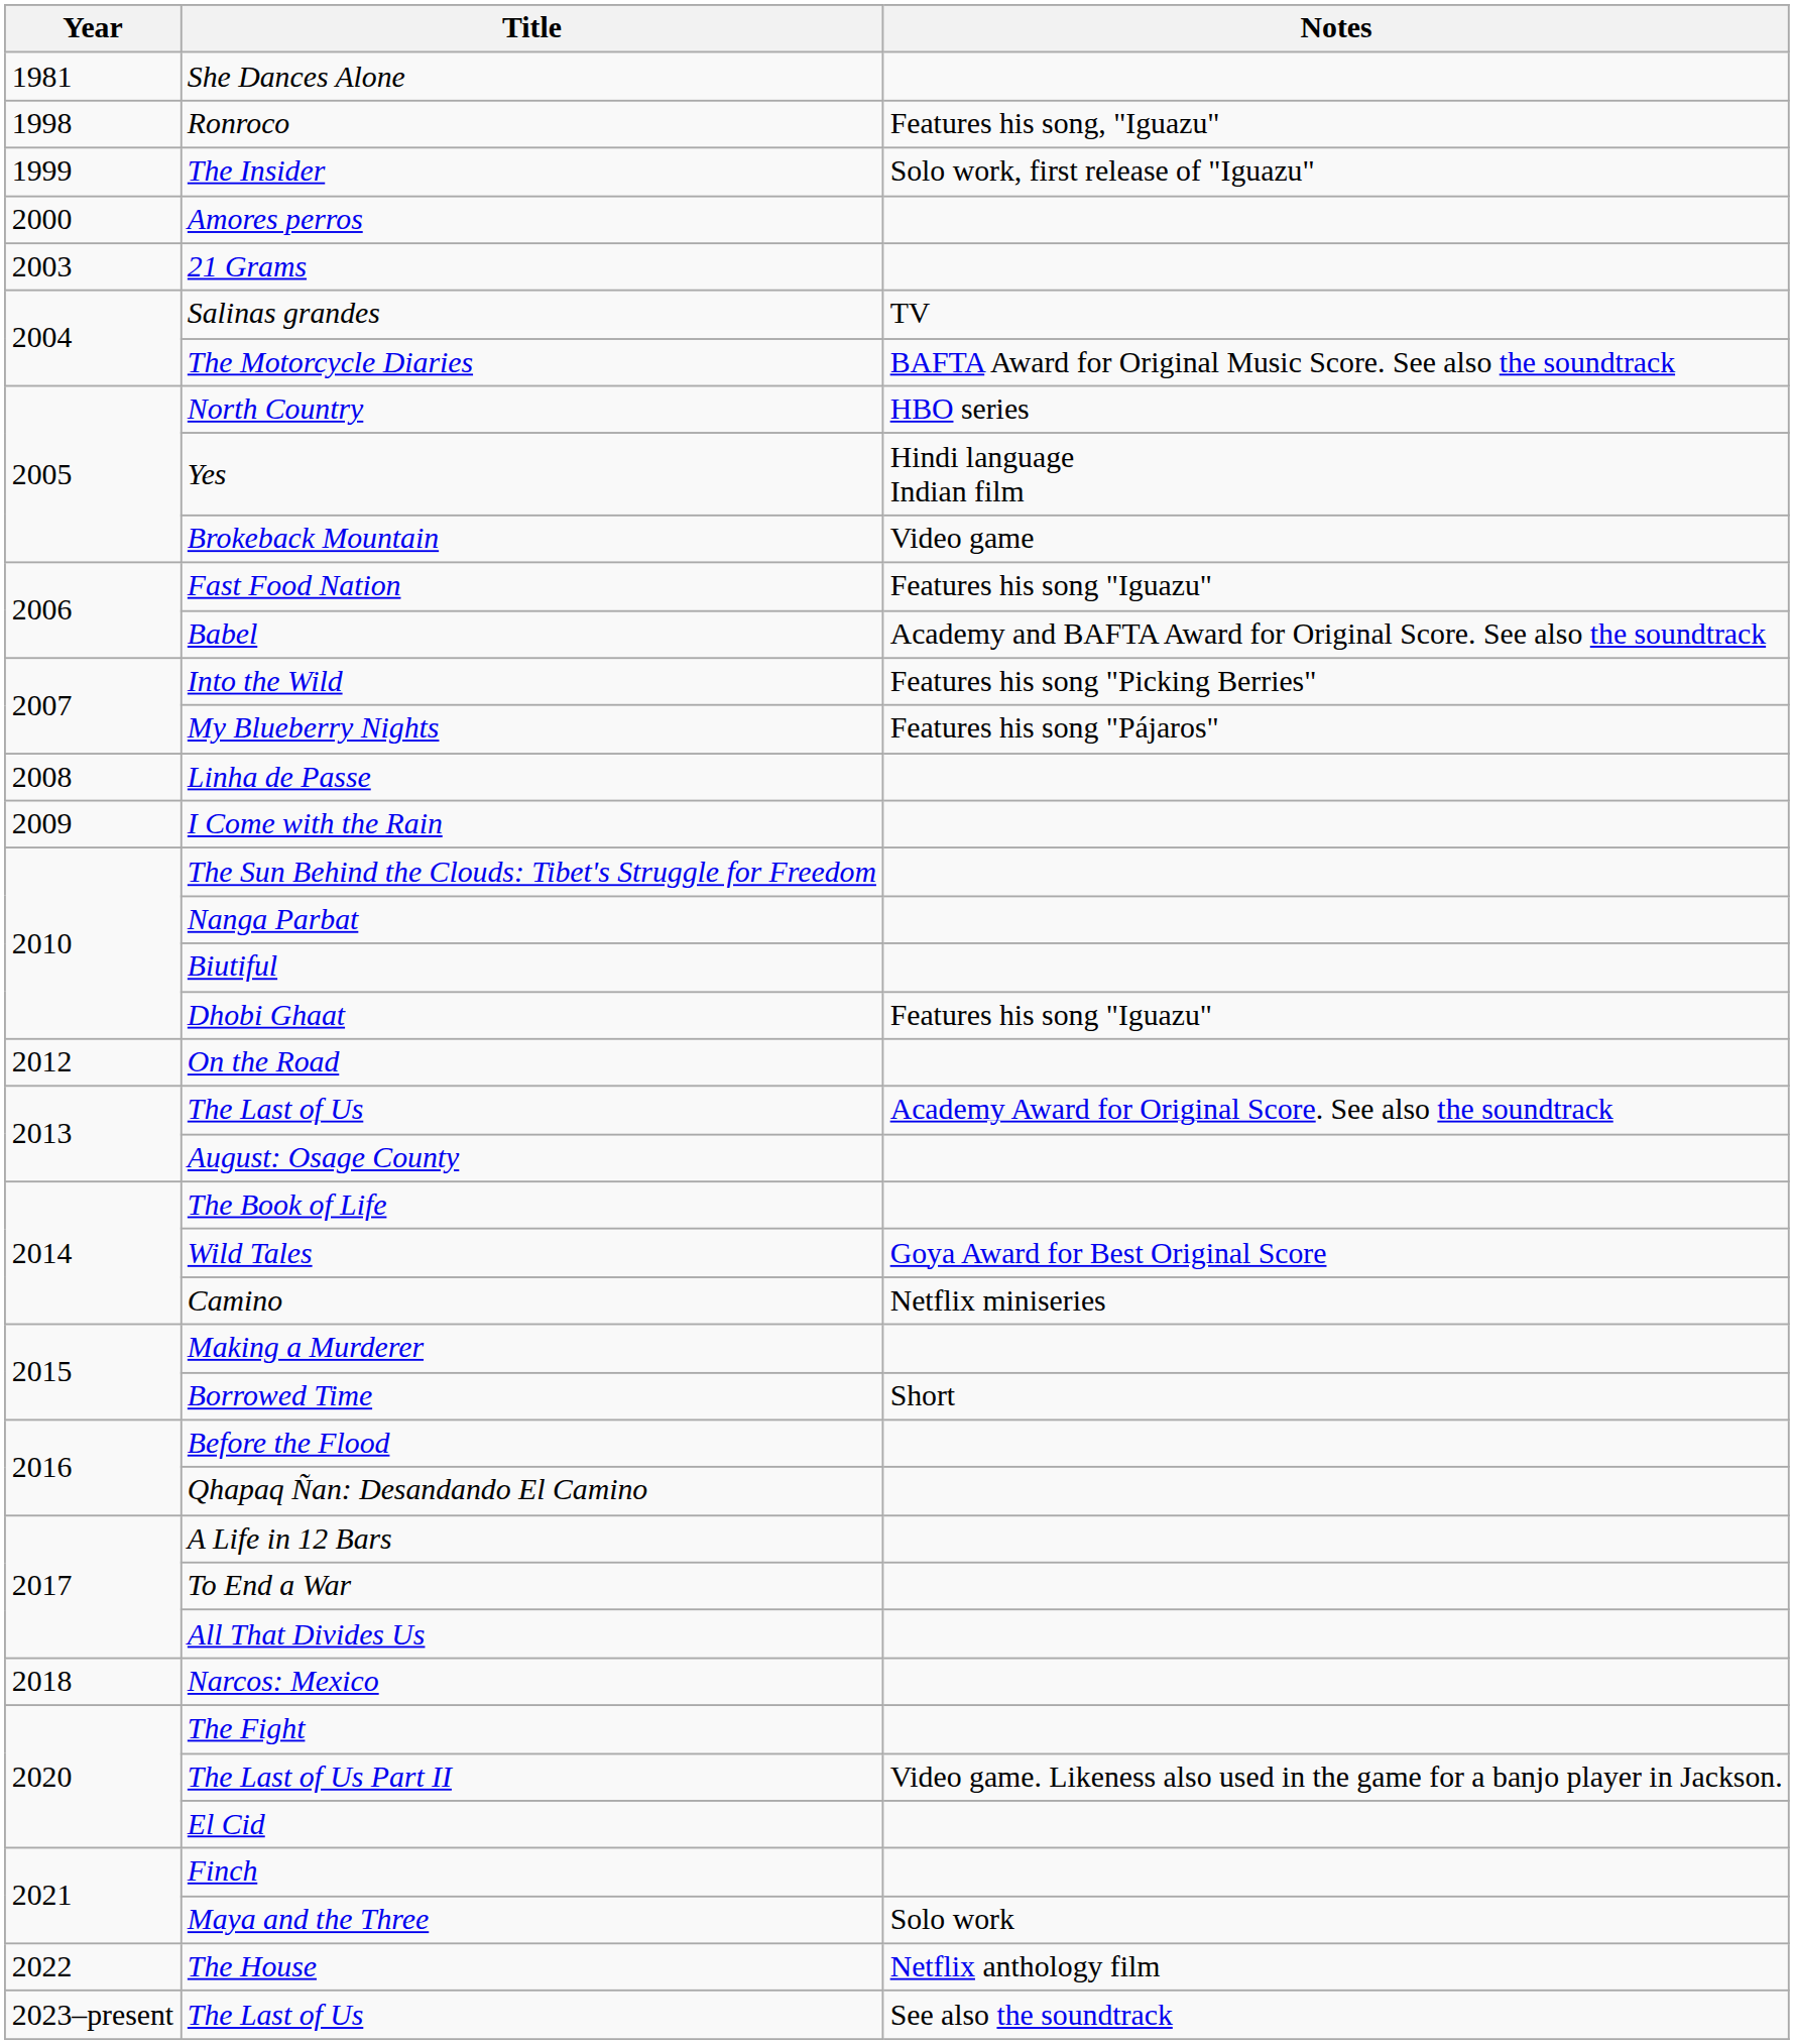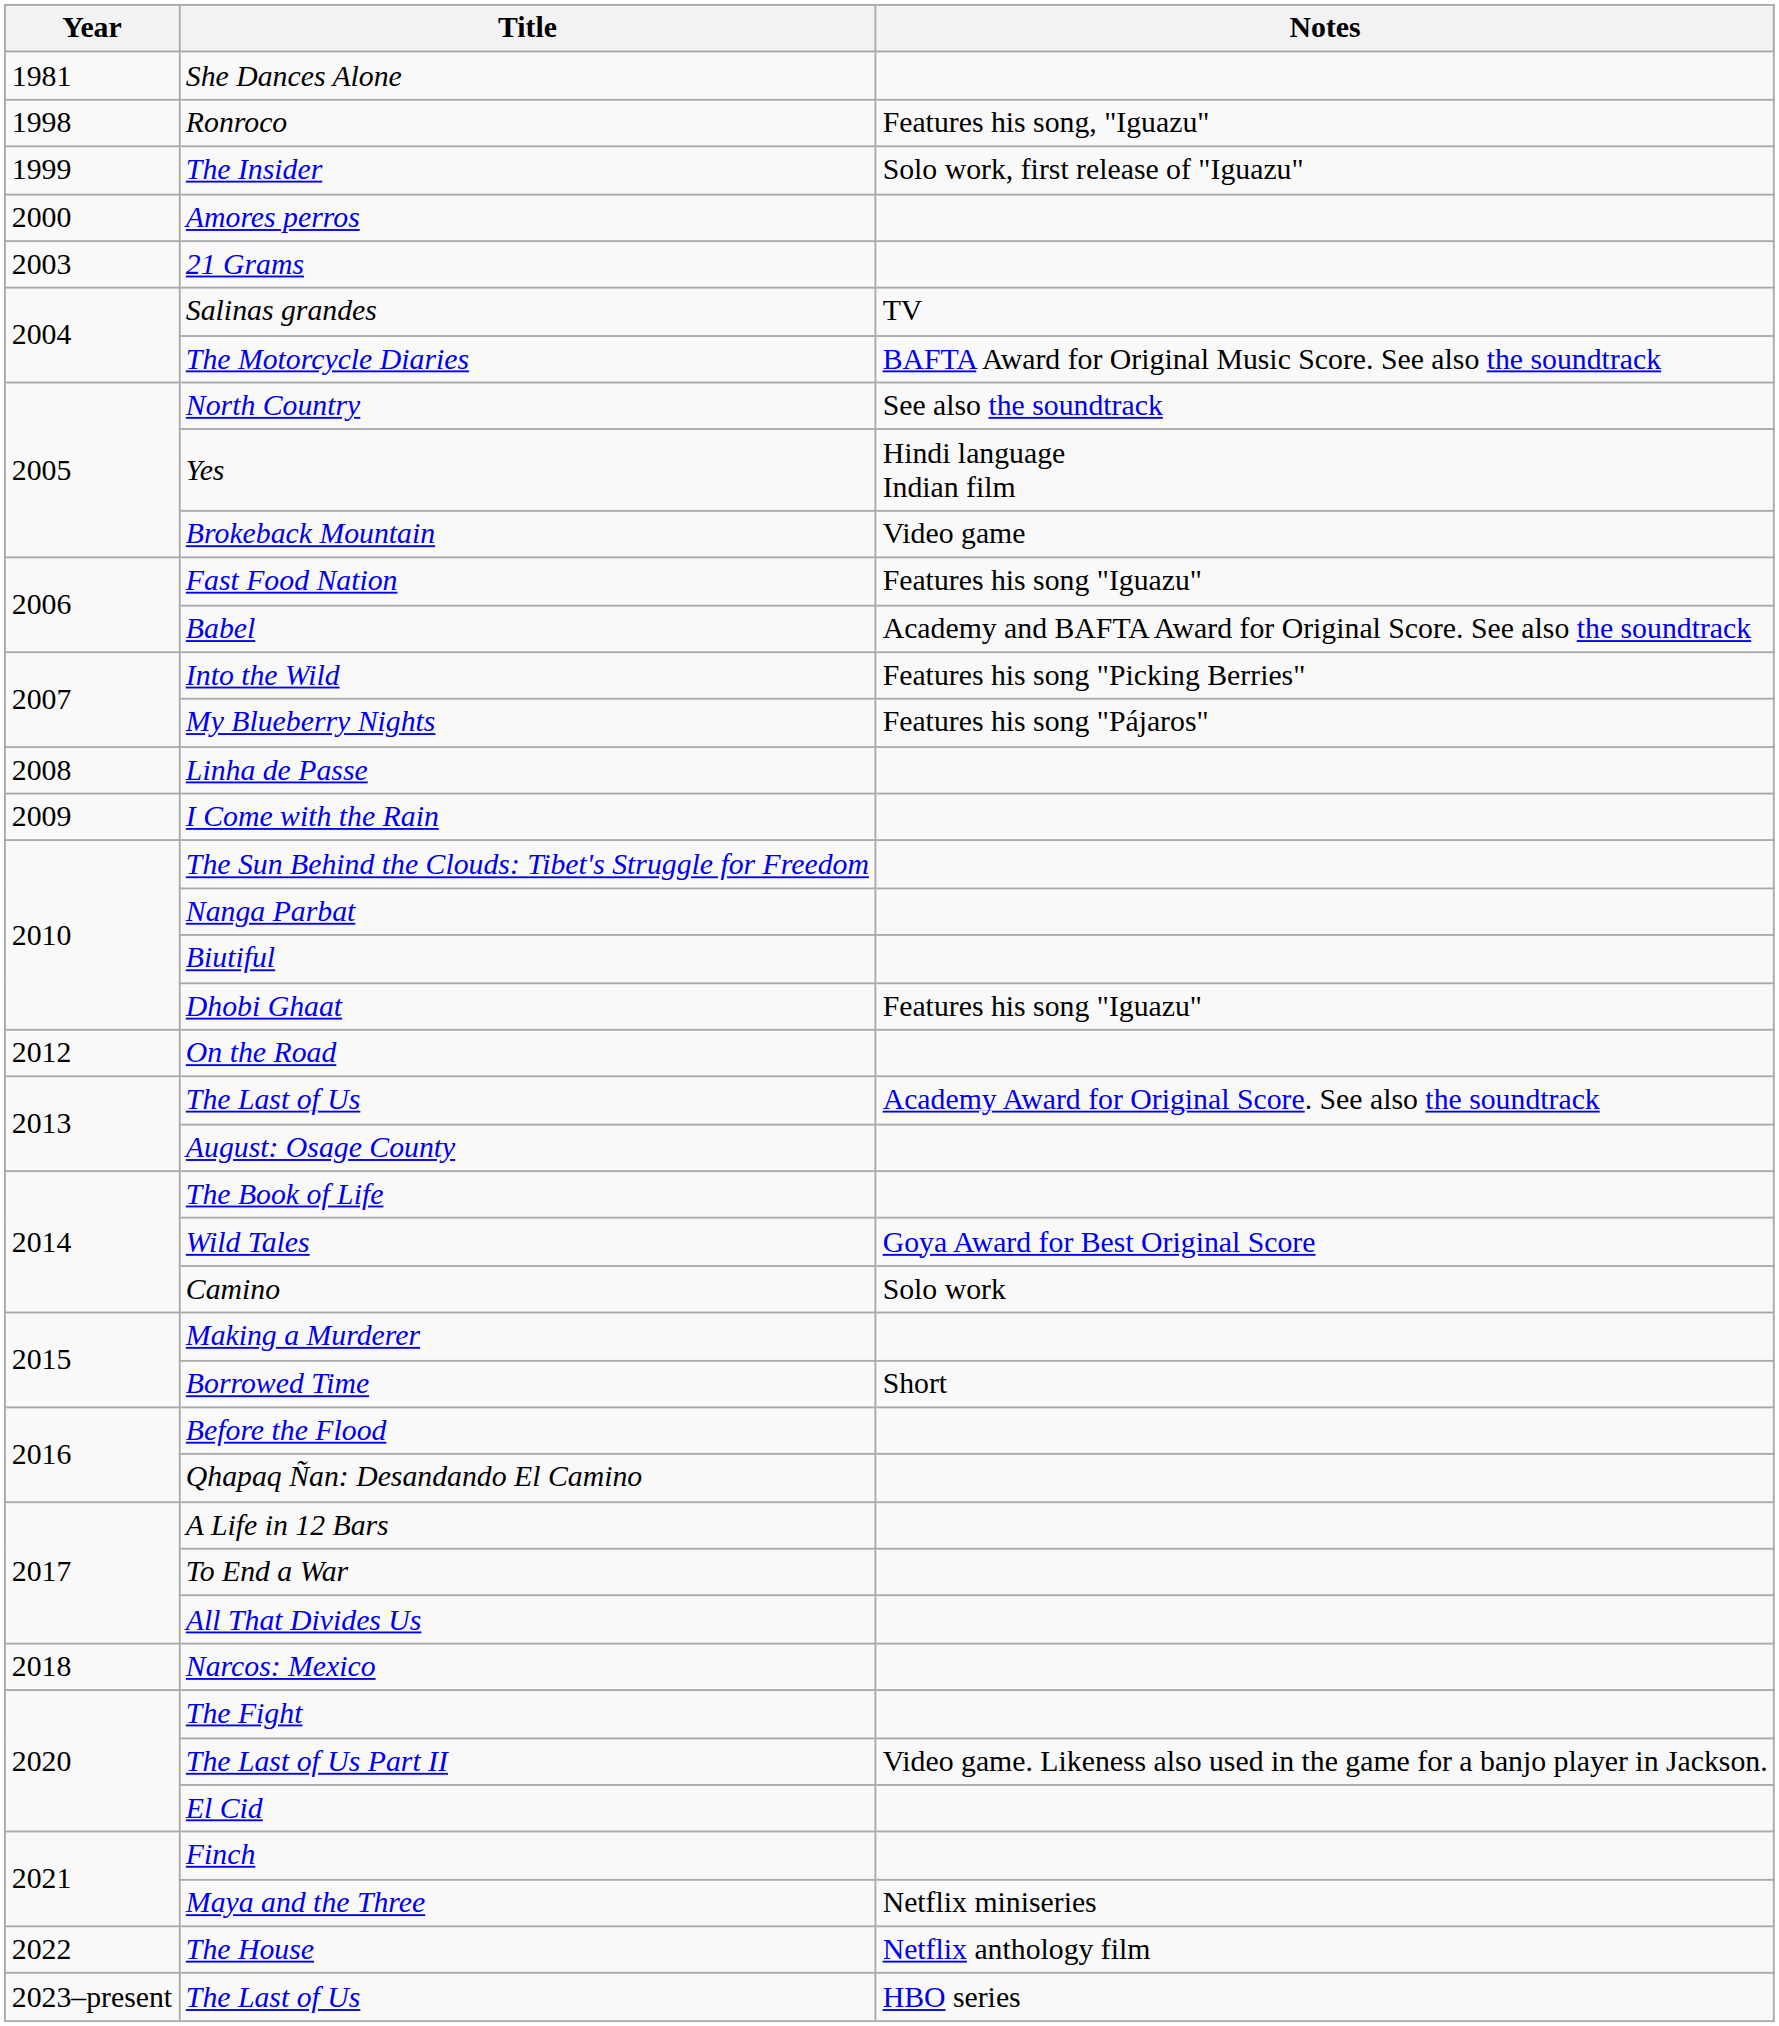 <table class="wikitable sortable">
 <tr>
 <th scope=col>Year</th>
 <th scope=col>Title</th>
 <th scope=col>Notes</th>
 </tr>
 <tr>
 <td>1981</td>
 <td><em>She Dances Alone</em></td>
 <td></td>
 </tr>
 <tr>
 <td>1998</td>
 <td><em>Ronroco</em></td>
 <td>Features his song,  "Iguazu"</td>
 </tr>
 <tr>
 <td>1999</td>
 <td><a href='#'><em>The Insider</em></a></td>
 <td>Solo work, first release of "Iguazu"</td>
 </tr>
 <tr>
 <td>2000</td>
 <td><em><a href='#'>Amores perros</a></em></td>
 <td></td>
 </tr>
 <tr>
 <td>2003</td>
 <td><em><a href='#'>21 Grams</a></em></td>
 <td></td>
 </tr>
 <tr>
 <td rowspan="2">2004</td>
 <td><em>Salinas grandes</em></td>
 <td>TV</td>
 </tr>
 <tr>
 <td><a href='#'><em>The Motorcycle Diaries</em></a></td>
 <td><a href='#'>BAFTA</a> Award for Original Music Score. See also <a href='#'>the soundtrack</a></td>
 </tr>
 <tr>
 <td rowspan="3">2005</td>
 <td><a href='#'><em>North Country</em></a></td>
-<td><a href='#'>HBO</a> series</td>
+<td>See also <a href='#'>the soundtrack</a></td>
 </tr>
 <tr>
 <td><em>Yes</em></td>
 <td>Hindi language<br>Indian film</td>
 </tr>
 <tr>
 <td><em><a href='#'>Brokeback Mountain</a></em></td>
 <td>Video game</td>
 </tr>
 <tr>
 <td rowspan="2">2006</td>
 <td><a href='#'><em>Fast Food Nation</em></a></td>
 <td>Features his song "Iguazu"</td>
 </tr>
 <tr>
 <td><a href='#'><em>Babel</em></a></td>
 <td>Academy and BAFTA Award for Original Score. See also <a href='#'>the soundtrack</a></td>
 </tr>
 <tr>
 <td rowspan="2">2007</td>
 <td><a href='#'><em>Into the Wild</em></a></td>
 <td>Features his song "Picking Berries"</td>
 </tr>
 <tr>
 <td><em><a href='#'>My Blueberry Nights</a></em></td>
 <td>Features his song "Pájaros"</td>
 </tr>
 <tr>
 <td>2008</td>
 <td><em><a href='#'>Linha de Passe</a></em></td>
 <td></td>
 </tr>
 <tr>
 <td>2009</td>
 <td><em><a href='#'>I Come with the Rain</a></em></td>
 <td></td>
 </tr>
 <tr>
 <td rowspan="4">2010</td>
 <td><a href='#'><em>The Sun Behind the Clouds: Tibet's Struggle for Freedom</em></a></td>
 <td></td>
 </tr>
 <tr>
 <td><a href='#'><em>Nanga Parbat</em></a></td>
 <td></td>
 </tr>
 <tr>
 <td><em><a href='#'>Biutiful</a></em></td>
 <td></td>
 </tr>
 <tr>
 <td><a href='#'><em>Dhobi Ghaat</em></a></td>
 <td>Features his song "Iguazu"</td>
 </tr>
 <tr>
 <td>2012</td>
 <td><a href='#'><em>On the Road</em></a></td>
 <td></td>
 </tr>
 <tr>
 <td rowspan="2">2013</td>
 <td><em><a href='#'>The Last of Us</a></em></td>
 <td><a href='#'>Academy Award for Original Score</a>. See also <a href='#'>the soundtrack</a></td>
 </tr>
 <tr>
 <td><a href='#'><em>August: Osage County</em></a></td>
 <td></td>
 </tr>
 <tr>
 <td rowspan="3">2014</td>
 <td><a href='#'><em>The Book of Life</em></a></td>
 <td></td>
 </tr>
 <tr>
 <td><a href='#'><em>Wild Tales</em></a></td>
 <td><a href='#'>Goya Award for Best Original Score</a></td>
 </tr>
 <tr>
 <td><em>Camino</em></td>
-<td>Netflix miniseries</td>
+<td>Solo work </td>
 </tr>
 <tr>
 <td rowspan="2">2015</td>
 <td><em><a href='#'>Making a Murderer</a></em></td>
 <td></td>
 </tr>
 <tr>
 <td><a href='#'><em>Borrowed Time</em></a></td>
 <td>Short</td>
 </tr>
 <tr>
 <td rowspan="2">2016</td>
 <td><a href='#'><em>Before the Flood</em></a></td>
 <td></td>
 </tr>
 <tr>
 <td><em>Qhapaq Ñan: Desandando El Camino</em></td>
 <td></td>
 </tr>
 <tr>
 <td rowspan="3">2017</td>
 <td><em>A Life in 12 Bars</em></td>
 <td></td>
 </tr>
 <tr>
 <td><em>To End a War</em></td>
 <td></td>
 </tr>
 <tr>
 <td><em><a href='#'>All That Divides Us</a></em></td>
 <td></td>
 </tr>
 <tr>
 <td>2018</td>
 <td><em><a href='#'>Narcos: Mexico</a></em></td>
 <td></td>
 </tr>
 <tr>
 <td rowspan="3">2020</td>
 <td><em><a href='#'>The Fight</a></em></td>
 <td></td>
 </tr>
 <tr>
 <td><em><a href='#'>The Last of Us Part II</a></em></td>
 <td>Video game. Likeness also used in the game for a banjo player in Jackson.</td>
 </tr>
 <tr>
 <td><em><a href='#'>El Cid</a></em></td>
 <td></td>
 </tr>
 <tr>
 <td rowspan="2">2021</td>
 <td><em><a href='#'>Finch</a></em></td>
 <td></td>
 </tr>
 <tr>
 <td><em><a href='#'>Maya and the Three</a></em></td>
-<td>Solo work </td>
+<td>Netflix miniseries</td>
 </tr>
 <tr>
 <td>2022</td>
 <td><em><a href='#'>The House</a></em></td>
 <td><a href='#'>Netflix</a> anthology film</td>
 </tr>
 <tr>
 <td>2023–present</td>
 <td><em><a href='#'>The Last of Us</a></em></td>
-<td>See also <a href='#'>the soundtrack</a></td>
+<td><a href='#'>HBO</a> series</td>
 </tr>
 </table>
